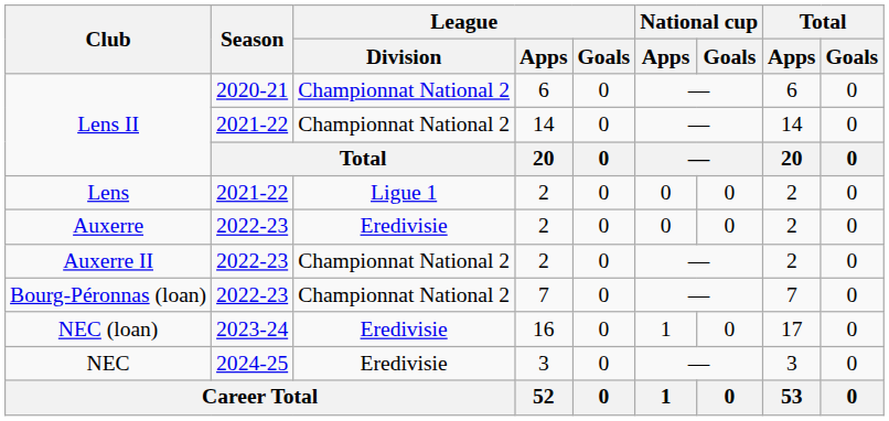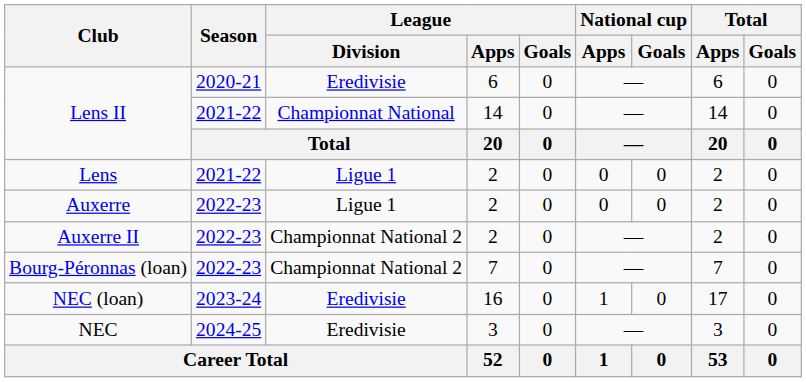 <table class="wikitable" style="text-align: center;">
 <tr>
 <th rowspan="2">Club</th>
 <th rowspan="2">Season</th>
 <th colspan="3">League</th>
 <th colspan="2">National cup</th>
 <th colspan="2">Total</th>
 </tr>
 <tr>
 <th>Division</th>
 <th>Apps</th>
 <th>Goals</th>
 <th>Apps</th>
 <th>Goals</th>
 <th>Apps</th>
 <th>Goals</th>
 </tr>
 <tr>
 <td rowspan="3"><a href='#'>Lens II</a></td>
 <td><a href='#'>2020-21</a></td>
-<td><a href='#'>Championnat National 2</a></td>
+<td><a href='#'>Eredivisie</a></td>
 <td>6</td>
 <td>0</td>
 <td colspan="2">—</td>
 <td>6</td>
 <td>0</td>
 </tr>
 <tr>
 <td><a href='#'>2021-22</a></td>
-<td>Championnat National 2</td>
+<td><a href='#'>Championnat National</a></td>
 <td>14</td>
 <td>0</td>
 <td colspan="2">—</td>
 <td>14</td>
 <td>0</td>
 </tr>
 <tr>
 <th colspan="2">Total</th>
 <th>20</th>
 <th>0</th>
 <th colspan="2">—</th>
 <th>20</th>
 <th>0</th>
 </tr>
 <tr>
 <td><a href='#'>Lens</a></td>
 <td><a href='#'>2021-22</a></td>
 <td><a href='#'>Ligue 1</a></td>
 <td>2</td>
 <td>0</td>
 <td>0</td>
 <td>0</td>
 <td>2</td>
 <td>0</td>
 </tr>
 <tr>
 <td><a href='#'>Auxerre</a></td>
 <td><a href='#'>2022-23</a></td>
-<td><a href='#'>Eredivisie</a></td>
+<td>Ligue 1</td>
 <td>2</td>
 <td>0</td>
 <td>0</td>
 <td>0</td>
 <td>2</td>
 <td>0</td>
 </tr>
 <tr>
 <td><a href='#'>Auxerre II</a></td>
 <td><a href='#'>2022-23</a></td>
 <td>Championnat National 2</td>
 <td>2</td>
 <td>0</td>
 <td colspan="2">—</td>
 <td>2</td>
 <td>0</td>
 </tr>
 <tr>
 <td><a href='#'>Bourg-Péronnas</a> (loan)</td>
 <td><a href='#'>2022-23</a></td>
 <td>Championnat National 2</td>
 <td>7</td>
 <td>0</td>
 <td colspan="2">—</td>
 <td>7</td>
 <td>0</td>
 </tr>
 <tr>
 <td><a href='#'>NEC</a> (loan)</td>
 <td><a href='#'>2023-24</a></td>
 <td><a href='#'>Eredivisie</a></td>
 <td>16</td>
 <td>0</td>
 <td>1</td>
 <td>0</td>
 <td>17</td>
 <td>0</td>
 </tr>
 <tr>
 <td>NEC</td>
 <td><a href='#'>2024-25</a></td>
 <td>Eredivisie</td>
 <td>3</td>
 <td>0</td>
 <td colspan="2">—</td>
 <td>3</td>
 <td>0</td>
 </tr>
 <tr>
 <th colspan="3">Career Total</th>
 <th>52</th>
 <th>0</th>
 <th>1</th>
 <th>0</th>
 <th>53</th>
 <th>0</th>
 </tr>
 </table>
